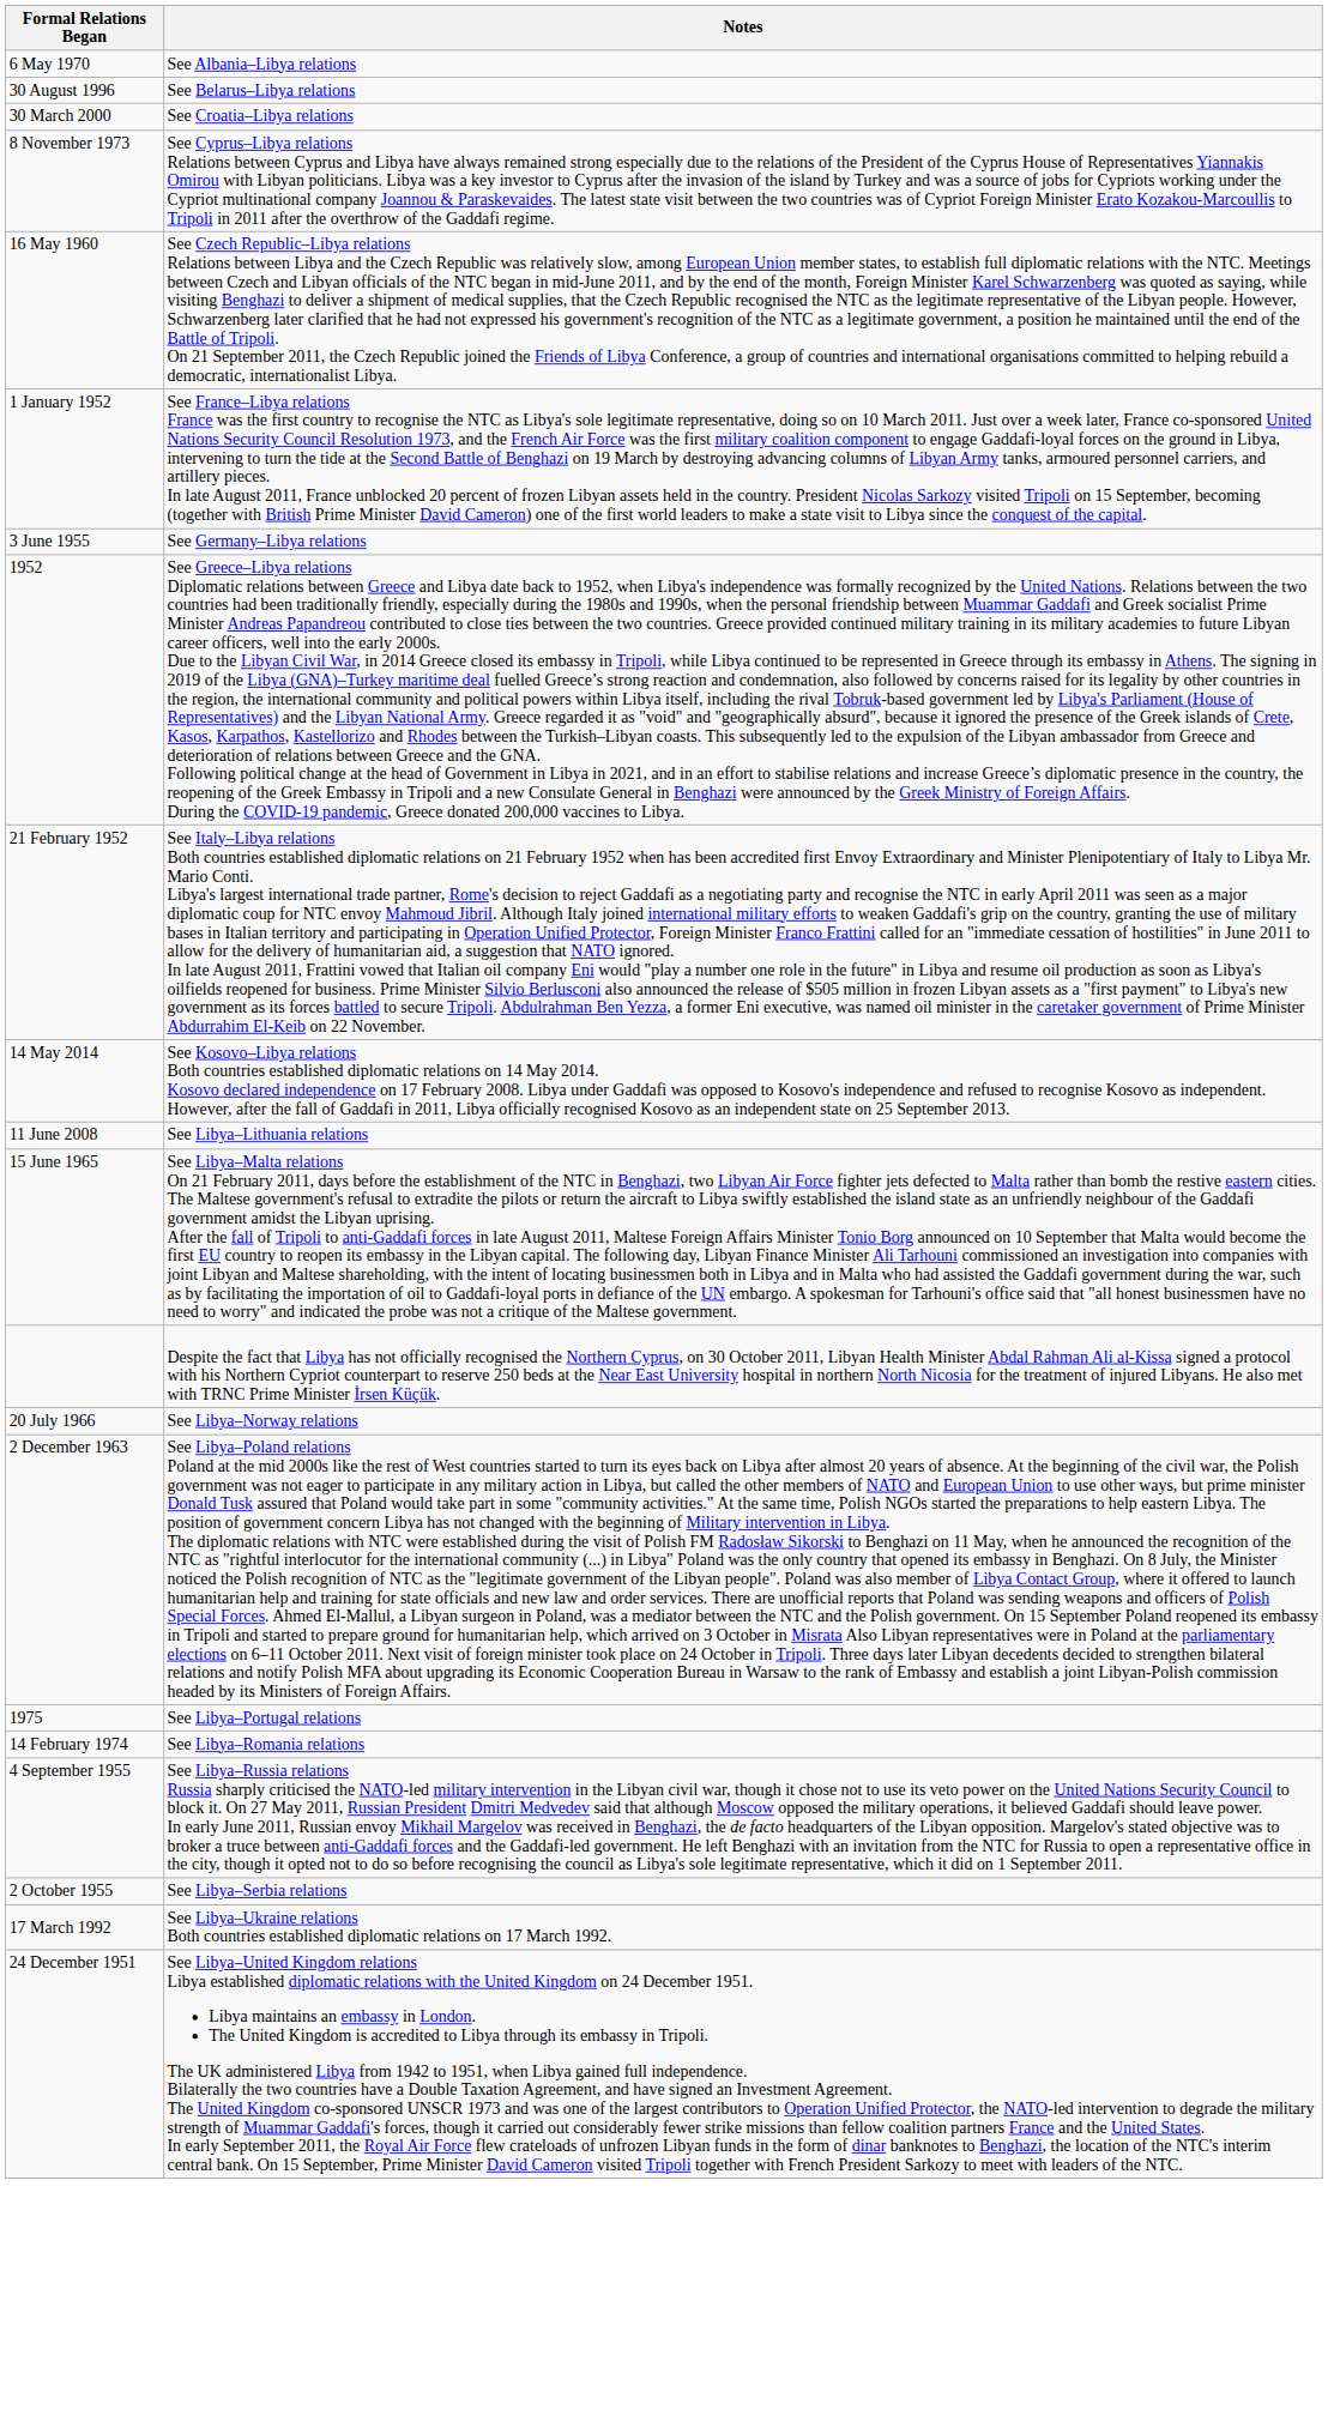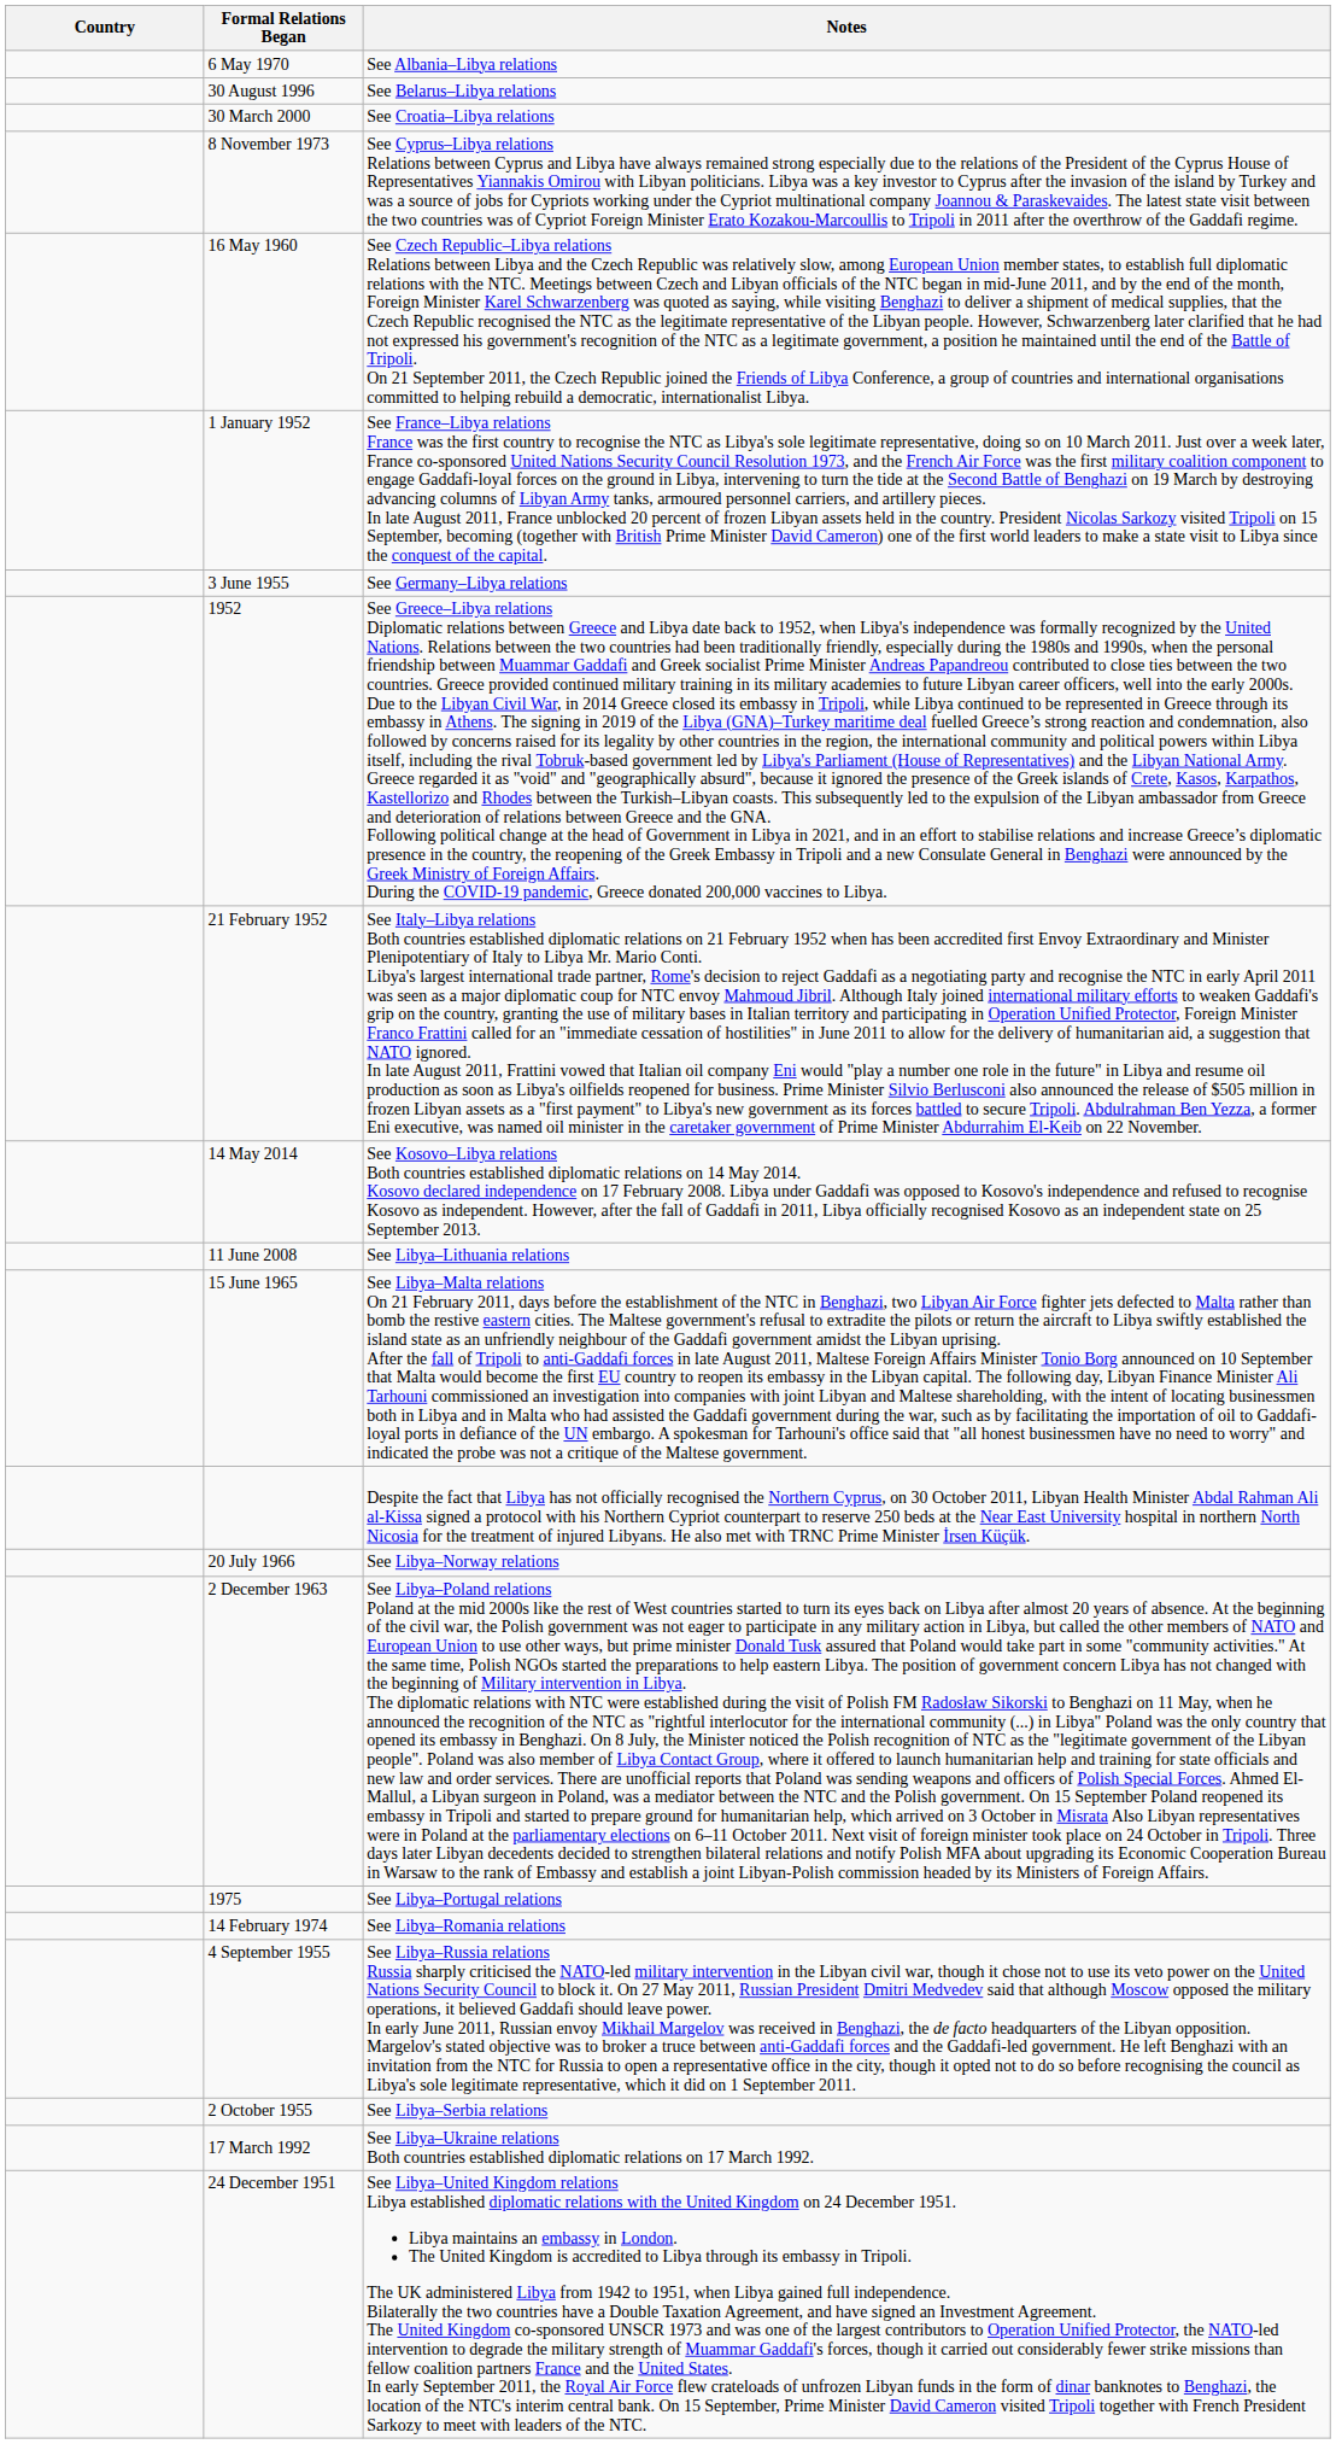 <table class="wikitable sortable" style="width:100%; margin:auto;">
 <tr>
+<th style="width:15%;">Country</th>
 <th style="width:12%;">Formal Relations Began</th>
 <th>Notes</th>
 </tr>
 <tr>
+<td></td>
 <td>6 May 1970</td>
 <td>See <a href='#'>Albania–Libya relations</a></td>
 </tr>
 <tr>
+<td></td>
 <td>30 August 1996</td>
 <td>See <a href='#'>Belarus–Libya relations</a></td>
 </tr>
 <tr>
+<td></td>
 <td>30 March 2000</td>
 <td>See <a href='#'>Croatia–Libya relations</a></td>
 </tr>
 <tr valign="top">
+<td></td>
 <td>8 November 1973</td>
 <td>See <a href='#'>Cyprus–Libya relations</a><br>Relations between Cyprus and Libya have always remained strong especially due to the relations of the President of the Cyprus House of Representatives <a href='#'>Yiannakis Omirou</a> with Libyan politicians. Libya was a key investor to Cyprus after the invasion of the island by Turkey and was a source of jobs for Cypriots working under the Cypriot multinational company <a href='#'>Joannou & Paraskevaides</a>. The latest state visit between the two countries was of Cypriot Foreign Minister <a href='#'>Erato Kozakou-Marcoullis</a> to <a href='#'>Tripoli</a> in 2011 after the overthrow of the Gaddafi regime.</td>
 </tr>
 <tr valign="top">
+<td></td>
 <td>16 May 1960</td>
 <td>See <a href='#'>Czech Republic–Libya relations</a><br>Relations between Libya and the Czech Republic was relatively slow, among <a href='#'>European Union</a> member states, to establish full diplomatic relations with the NTC. Meetings between Czech and Libyan officials of the NTC began in mid-June 2011, and by the end of the month, Foreign Minister <a href='#'>Karel Schwarzenberg</a> was quoted as saying, while visiting <a href='#'>Benghazi</a> to deliver a shipment of medical supplies, that the Czech Republic recognised the NTC as the legitimate representative of the Libyan people. However, Schwarzenberg later clarified that he had not expressed his government's recognition of the NTC as a legitimate government, a position he maintained until the end of the <a href='#'>Battle of Tripoli</a>.<br>On 21 September 2011, the Czech Republic joined the <a href='#'>Friends of Libya</a> Conference, a group of countries and international organisations committed to helping rebuild a democratic, internationalist Libya.</td>
 </tr>
 <tr valign="top">
+<td></td>
 <td>1 January 1952</td>
 <td>See <a href='#'>France–Libya relations</a><br><a href='#'>France</a> was the first country to recognise the NTC as Libya's sole legitimate representative, doing so on 10 March 2011. Just over a week later, France co-sponsored <a href='#'>United Nations Security Council Resolution 1973</a>, and the <a href='#'>French Air Force</a> was the first <a href='#'>military coalition component</a> to engage Gaddafi-loyal forces on the ground in Libya, intervening to turn the tide at the <a href='#'>Second Battle of Benghazi</a> on 19 March by destroying advancing columns of <a href='#'>Libyan Army</a> tanks, armoured personnel carriers, and artillery pieces.<br>In late August 2011, France unblocked 20 percent of frozen Libyan assets held in the country. President <a href='#'>Nicolas Sarkozy</a> visited <a href='#'>Tripoli</a> on 15 September, becoming (together with <a href='#'>British</a> Prime Minister <a href='#'>David Cameron</a>) one of the first world leaders to make a state visit to Libya since the <a href='#'>conquest of the capital</a>.</td>
 </tr>
 <tr>
+<td></td>
 <td>3 June 1955</td>
 <td>See <a href='#'>Germany–Libya relations</a></td>
 </tr>
 <tr valign="top">
+<td></td>
 <td>1952</td>
 <td>See <a href='#'>Greece–Libya relations</a><br>Diplomatic relations between <a href='#'>Greece</a> and Libya date back to 1952, when Libya's independence was formally recognized by the <a href='#'>United Nations</a>. Relations between the two countries had been traditionally friendly, especially during the 1980s and 1990s, when the personal friendship between <a href='#'>Muammar Gaddafi</a> and Greek socialist Prime Minister <a href='#'>Andreas Papandreou</a> contributed to close ties between the two countries. Greece provided continued military training in its military academies to future Libyan career officers, well into the early 2000s.<br>Due to the <a href='#'>Libyan Civil War</a>, in 2014 Greece closed its embassy in <a href='#'>Tripoli</a>, while Libya continued to be represented in Greece through its embassy in <a href='#'>Athens</a>. The signing in 2019 of the <a href='#'>Libya (GNA)–Turkey maritime deal</a> fuelled Greece’s strong reaction and condemnation, also followed by concerns raised for its legality by other countries in the region, the international community and political powers within Libya itself, including the rival <a href='#'>Tobruk</a>-based government led by <a href='#'>Libya's Parliament (House of Representatives)</a> and the <a href='#'>Libyan National Army</a>. Greece regarded it as "void" and "geographically absurd", because it ignored the presence of the Greek islands of <a href='#'>Crete</a>, <a href='#'>Kasos</a>, <a href='#'>Karpathos</a>, <a href='#'>Kastellorizo</a> and <a href='#'>Rhodes</a> between the Turkish–Libyan coasts. This subsequently led to the expulsion of the Libyan ambassador from Greece and deterioration of relations between Greece and the GNA.<br>Following political change at the head of Government in Libya in 2021, and in an effort to stabilise relations and increase Greece’s diplomatic presence in the country, the reopening of the Greek Embassy in Tripoli and a new Consulate General in <a href='#'>Benghazi</a> were announced by the <a href='#'>Greek Ministry of Foreign Affairs</a>.<br>During the <a href='#'>COVID-19 pandemic</a>, Greece donated 200,000 vaccines to Libya.</td>
 </tr>
 <tr valign="top">
+<td></td>
 <td>21 February 1952</td>
 <td>See <a href='#'>Italy–Libya relations</a><br>Both countries established diplomatic relations on 21 February 1952 when has been accredited first Envoy Extraordinary and Minister Plenipotentiary of Italy to Libya Mr. Mario Conti.<br>Libya's largest international trade partner, <a href='#'>Rome</a>'s decision to reject Gaddafi as a negotiating party and recognise the NTC in early April 2011 was seen as a major diplomatic coup for NTC envoy <a href='#'>Mahmoud Jibril</a>. Although Italy joined <a href='#'>international military efforts</a> to weaken Gaddafi's grip on the country, granting the use of military bases in Italian territory and participating in <a href='#'>Operation Unified Protector</a>, Foreign Minister <a href='#'>Franco Frattini</a> called for an "immediate cessation of hostilities" in June 2011 to allow for the delivery of humanitarian aid, a suggestion that <a href='#'>NATO</a> ignored.<br>In late August 2011, Frattini vowed that Italian oil company <a href='#'>Eni</a> would "play a number one role in the future" in Libya and resume oil production as soon as Libya's oilfields reopened for business. Prime Minister <a href='#'>Silvio Berlusconi</a> also announced the release of $505 million in frozen Libyan assets as a "first payment" to Libya's new government as its forces <a href='#'>battled</a> to secure <a href='#'>Tripoli</a>. <a href='#'>Abdulrahman Ben Yezza</a>, a former Eni executive, was named oil minister in the <a href='#'>caretaker government</a> of Prime Minister <a href='#'>Abdurrahim El-Keib</a> on 22 November.</td>
 </tr>
 <tr valign="top">
+<td></td>
 <td>14 May 2014</td>
 <td>See <a href='#'>Kosovo–Libya relations</a><br>Both countries established diplomatic relations on 14 May 2014.<br><a href='#'>Kosovo declared independence</a> on 17 February 2008. Libya under Gaddafi was opposed to Kosovo's independence and refused to recognise Kosovo as independent. However, after the fall of Gaddafi in 2011, Libya officially recognised Kosovo as an independent state on 25 September 2013.</td>
 </tr>
 <tr>
+<td></td>
 <td>11 June 2008</td>
 <td>See <a href='#'>Libya–Lithuania relations</a></td>
 </tr>
 <tr valign="top">
+<td></td>
 <td>15 June 1965</td>
 <td>See <a href='#'>Libya–Malta relations</a><br>On 21 February 2011, days before the establishment of the NTC in <a href='#'>Benghazi</a>, two <a href='#'>Libyan Air Force</a> fighter jets defected to <a href='#'>Malta</a> rather than bomb the restive <a href='#'>eastern</a> cities. The Maltese government's refusal to extradite the pilots or return the aircraft to Libya swiftly established the island state as an unfriendly neighbour of the Gaddafi government amidst the Libyan uprising.<br>After the <a href='#'>fall</a> of <a href='#'>Tripoli</a> to <a href='#'>anti-Gaddafi forces</a> in late August 2011, Maltese Foreign Affairs Minister <a href='#'>Tonio Borg</a> announced on 10 September that Malta would become the first <a href='#'>EU</a> country to reopen its embassy in the Libyan capital. The following day, Libyan Finance Minister <a href='#'>Ali Tarhouni</a> commissioned an investigation into companies with joint Libyan and Maltese shareholding, with the intent of locating businessmen both in Libya and in Malta who had assisted the Gaddafi government during the war, such as by facilitating the importation of oil to Gaddafi-loyal ports in defiance of the <a href='#'>UN</a> embargo. A spokesman for Tarhouni's office said that "all honest businessmen have no need to worry" and indicated the probe was not a critique of the Maltese government.</td>
 </tr>
 <tr valign="top">
 <td></td>
+<td></td>
 <td><br>Despite the fact that <a href='#'>Libya</a> has not officially recognised the <a href='#'>Northern Cyprus</a>, on 30 October 2011, Libyan Health Minister <a href='#'>Abdal Rahman Ali al-Kissa</a> signed a protocol with his Northern Cypriot counterpart to reserve 250 beds at the <a href='#'>Near East University</a> hospital in northern <a href='#'>North Nicosia</a> for the treatment of injured Libyans. He also met with TRNC Prime Minister <a href='#'>İrsen Küçük</a>.</td>
 </tr>
 <tr>
+<td></td>
 <td>20 July 1966</td>
 <td>See <a href='#'>Libya–Norway relations</a></td>
 </tr>
 <tr valign="top">
+<td></td>
 <td>2 December 1963</td>
 <td>See <a href='#'>Libya–Poland relations</a><br>Poland at the mid 2000s like the rest of West countries started to turn its eyes back on Libya after almost 20 years of absence. At the beginning of the civil war, the Polish government was not eager to participate in any military action in Libya, but called the other members of <a href='#'>NATO</a> and <a href='#'>European Union</a> to use other ways, but prime minister <a href='#'>Donald Tusk</a> assured that Poland would take part in some "community activities." At the same time, Polish NGOs started the preparations to help eastern Libya. The position of government concern Libya has not changed with the beginning of <a href='#'>Military intervention in Libya</a>.<br>The diplomatic relations with NTC were established during the visit of Polish FM <a href='#'>Radosław Sikorski</a> to Benghazi on 11 May, when he announced the recognition of the NTC as "rightful interlocutor for the international community (...) in Libya" Poland was the only country that opened its embassy in Benghazi. On 8 July, the Minister noticed the Polish recognition of NTC as the "legitimate government of the Libyan people". Poland was also member of <a href='#'>Libya Contact Group</a>, where it offered to launch humanitarian help and training for state officials and new law and order services. There are unofficial reports that Poland was sending weapons and officers of <a href='#'>Polish Special Forces</a>. Ahmed El-Mallul, a Libyan surgeon in Poland, was a mediator between the NTC and the Polish government. On 15 September Poland reopened its embassy in Tripoli and started to prepare ground for humanitarian help, which arrived on 3 October in <a href='#'>Misrata</a> Also Libyan representatives were in Poland at the <a href='#'>parliamentary elections</a> on 6–11 October 2011. Next visit of foreign minister took place on 24 October in <a href='#'>Tripoli</a>. Three days later Libyan decedents decided to strengthen bilateral relations and notify Polish MFA about upgrading its Economic Cooperation Bureau in Warsaw to the rank of Embassy and establish a joint Libyan-Polish commission headed by its Ministers of Foreign Affairs.</td>
 </tr>
 <tr>
+<td></td>
 <td>1975</td>
 <td>See <a href='#'>Libya–Portugal relations</a></td>
 </tr>
 <tr>
+<td></td>
 <td>14 February 1974</td>
 <td>See <a href='#'>Libya–Romania relations</a></td>
 </tr>
 <tr valign="top">
+<td></td>
 <td>4 September 1955</td>
 <td>See <a href='#'>Libya–Russia relations</a><br><a href='#'>Russia</a> sharply criticised the <a href='#'>NATO</a>-led <a href='#'>military intervention</a> in the Libyan civil war, though it chose not to use its veto power on the <a href='#'>United Nations Security Council</a> to block it. On 27 May 2011, <a href='#'>Russian President</a> <a href='#'>Dmitri Medvedev</a> said that although <a href='#'>Moscow</a> opposed the military operations, it believed Gaddafi should leave power.<br>In early June 2011, Russian envoy <a href='#'>Mikhail Margelov</a> was received in <a href='#'>Benghazi</a>, the <em>de facto</em> headquarters of the Libyan opposition. Margelov's stated objective was to broker a truce between <a href='#'>anti-Gaddafi forces</a> and the Gaddafi-led government. He left Benghazi with an invitation from the NTC for Russia to open a representative office in the city, though it opted not to do so before recognising the council as Libya's sole legitimate representative, which it did on 1 September 2011.</td>
 </tr>
 <tr>
+<td></td>
 <td>2 October 1955</td>
 <td>See <a href='#'>Libya–Serbia relations</a></td>
 </tr>
 <tr>
+<td></td>
 <td>17 March 1992</td>
 <td>See <a href='#'>Libya–Ukraine relations</a><br>Both countries established diplomatic relations on 17 March 1992.</td>
 </tr>
 <tr valign="top">
+<td></td>
 <td>24 December 1951</td>
 <td>See <a href='#'>Libya–United Kingdom relations</a><br>Libya established <a href='#'>diplomatic relations with the United Kingdom</a> on 24 December 1951.<ul><li>Libya maintains an <a href='#'>embassy</a> in <a href='#'>London</a>.</li><li>The United Kingdom is accredited to Libya through its embassy in Tripoli.</li></ul>The UK administered <a href='#'>Libya</a> from 1942 to 1951, when Libya gained full independence.<br>Bilaterally the two countries have a Double Taxation Agreement, and have signed an Investment Agreement.<br>The <a href='#'>United Kingdom</a> co-sponsored UNSCR 1973 and was one of the largest contributors to <a href='#'>Operation Unified Protector</a>, the <a href='#'>NATO</a>-led intervention to degrade the military strength of <a href='#'>Muammar Gaddafi</a>'s forces, though it carried out considerably fewer strike missions than fellow coalition partners <a href='#'>France</a> and the <a href='#'>United States</a>.<br>In early September 2011, the <a href='#'>Royal Air Force</a> flew crateloads of unfrozen Libyan funds in the form of <a href='#'>dinar</a> banknotes to <a href='#'>Benghazi</a>, the location of the NTC's interim central bank. On 15 September, Prime Minister <a href='#'>David Cameron</a> visited <a href='#'>Tripoli</a> together with French President Sarkozy to meet with leaders of the NTC.</td>
 </tr>
 </table>
